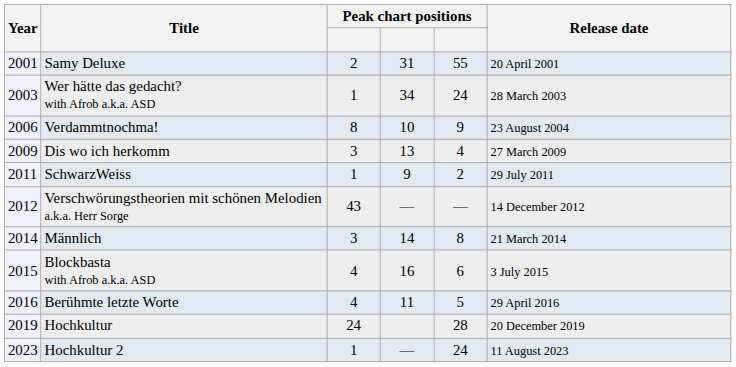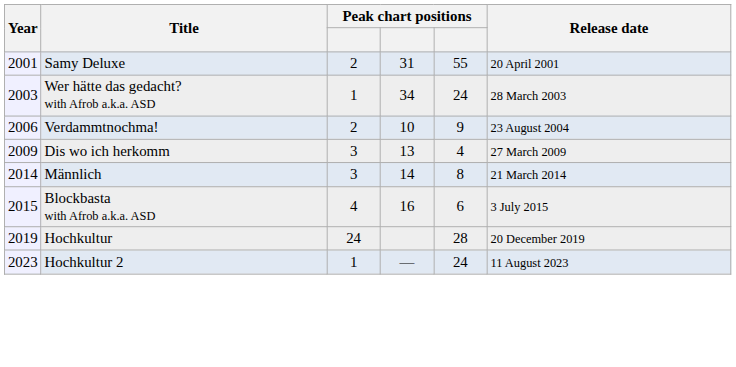 <table class="wikitable">
 <tr class="hintergrundfarbe8">
 <th rowspan="2">Year</th>
 <th width="300" rowspan="2">Title</th>
 <th colspan="3">Peak chart positions</th>
 <th width="255" rowspan="2">Release date</th>
 </tr>
 <tr class="hintergrundfarbe8">
 <th width="50"><br></th>
 <th width="50"></th>
 <th width="50"><br></th>
 </tr>
 <tr bgcolor="#E1E9F3">
 <td bgcolor="#f0f0ff">2001</td>
 <td>Samy Deluxe</td>
 <td align="center" >2</td>
 <td align="center" >31</td>
 <td align="center" >55</td>
 <td><small>20 April 2001</small></td>
 </tr>
 <tr bgcolor="#eeeeee">
 <td bgcolor="#f0f0ff">2003</td>
 <td>Wer hätte das gedacht? <br><small>with Afrob a.k.a. ASD</small></td>
 <td align="center" >1</td>
 <td align="center" >34</td>
 <td align="center" >24</td>
 <td><small>28 March 2003</small></td>
 </tr>
 <tr bgcolor="#E1E9F3">
 <td bgcolor="#f0f0ff">2006</td>
 <td>Verdammtnochma!</td>
-<td align="center" >8</td>
+<td align="center" >2</td>
 <td align="center" >10</td>
 <td align="center" >9</td>
 <td><small>23 August 2004</small></td>
 </tr>
 <tr bgcolor="#eeeeee">
 <td bgcolor="#f0f0ff">2009</td>
 <td>Dis wo ich herkomm</td>
 <td align="center" >3</td>
 <td align="center" >13</td>
 <td align="center" >4</td>
 <td><small>27 March 2009</small></td>
-</tr>
-<tr bgcolor="#E1E9F3">
-<td bgcolor="#f0f0ff">2011</td>
-<td>SchwarzWeiss</td>
-<td align="center" >1</td>
-<td align="center" >9</td>
-<td align="center" >2</td>
-<td><small>29 July 2011</small></td>
-</tr>
-<tr bgcolor="eeeeee">
-<td bgcolor="#f0f0ff">2012</td>
-<td>Verschwörungstheorien mit schönen Melodien <br><small>a.k.a. Herr Sorge</small></td>
-<td align="center" >43</td>
-<td align="center" >—</td>
-<td align="center" >—</td>
-<td><small>14 December 2012</small></td>
 </tr>
 <tr bgcolor="#E1E9F3">
 <td bgcolor="#f0f0ff">2014</td>
 <td>Männlich</td>
 <td align="center" >3</td>
 <td align="center" >14</td>
 <td align="center" >8</td>
 <td><small>21 March 2014</small></td>
 </tr>
 <tr bgcolor="#eeeeee">
 <td bgcolor="#f0f0ff">2015</td>
 <td>Blockbasta <br><small>with Afrob a.k.a. ASD</small></td>
 <td align="center" >4</td>
 <td align="center" >16</td>
 <td align="center" >6</td>
 <td><small>3 July 2015</small></td>
-</tr>
-<tr bgcolor="#E1E9F3">
-<td bgcolor="#f0f0ff">2016</td>
-<td>Berühmte letzte Worte</td>
-<td align="center" >4</td>
-<td align="center" >11</td>
-<td align="center" >5</td>
-<td><small>29 April 2016</small></td>
 </tr>
 <tr bgcolor="#eeeeee">
 <td bgcolor="#f0f0ff">2019</td>
 <td>Hochkultur</td>
 <td align="center" >24</td>
 <td align="center" ></td>
 <td align="center" >28</td>
 <td><small>20 December 2019</small></td>
 </tr>
 <tr bgcolor="#E1E9F3">
 <td bgcolor="#f0f0ff">2023</td>
 <td>Hochkultur 2</td>
 <td align="center" >1</td>
 <td align="center" >—</td>
 <td align="center" >24</td>
 <td><small>11 August 2023</small></td>
 </tr>
 </table>
